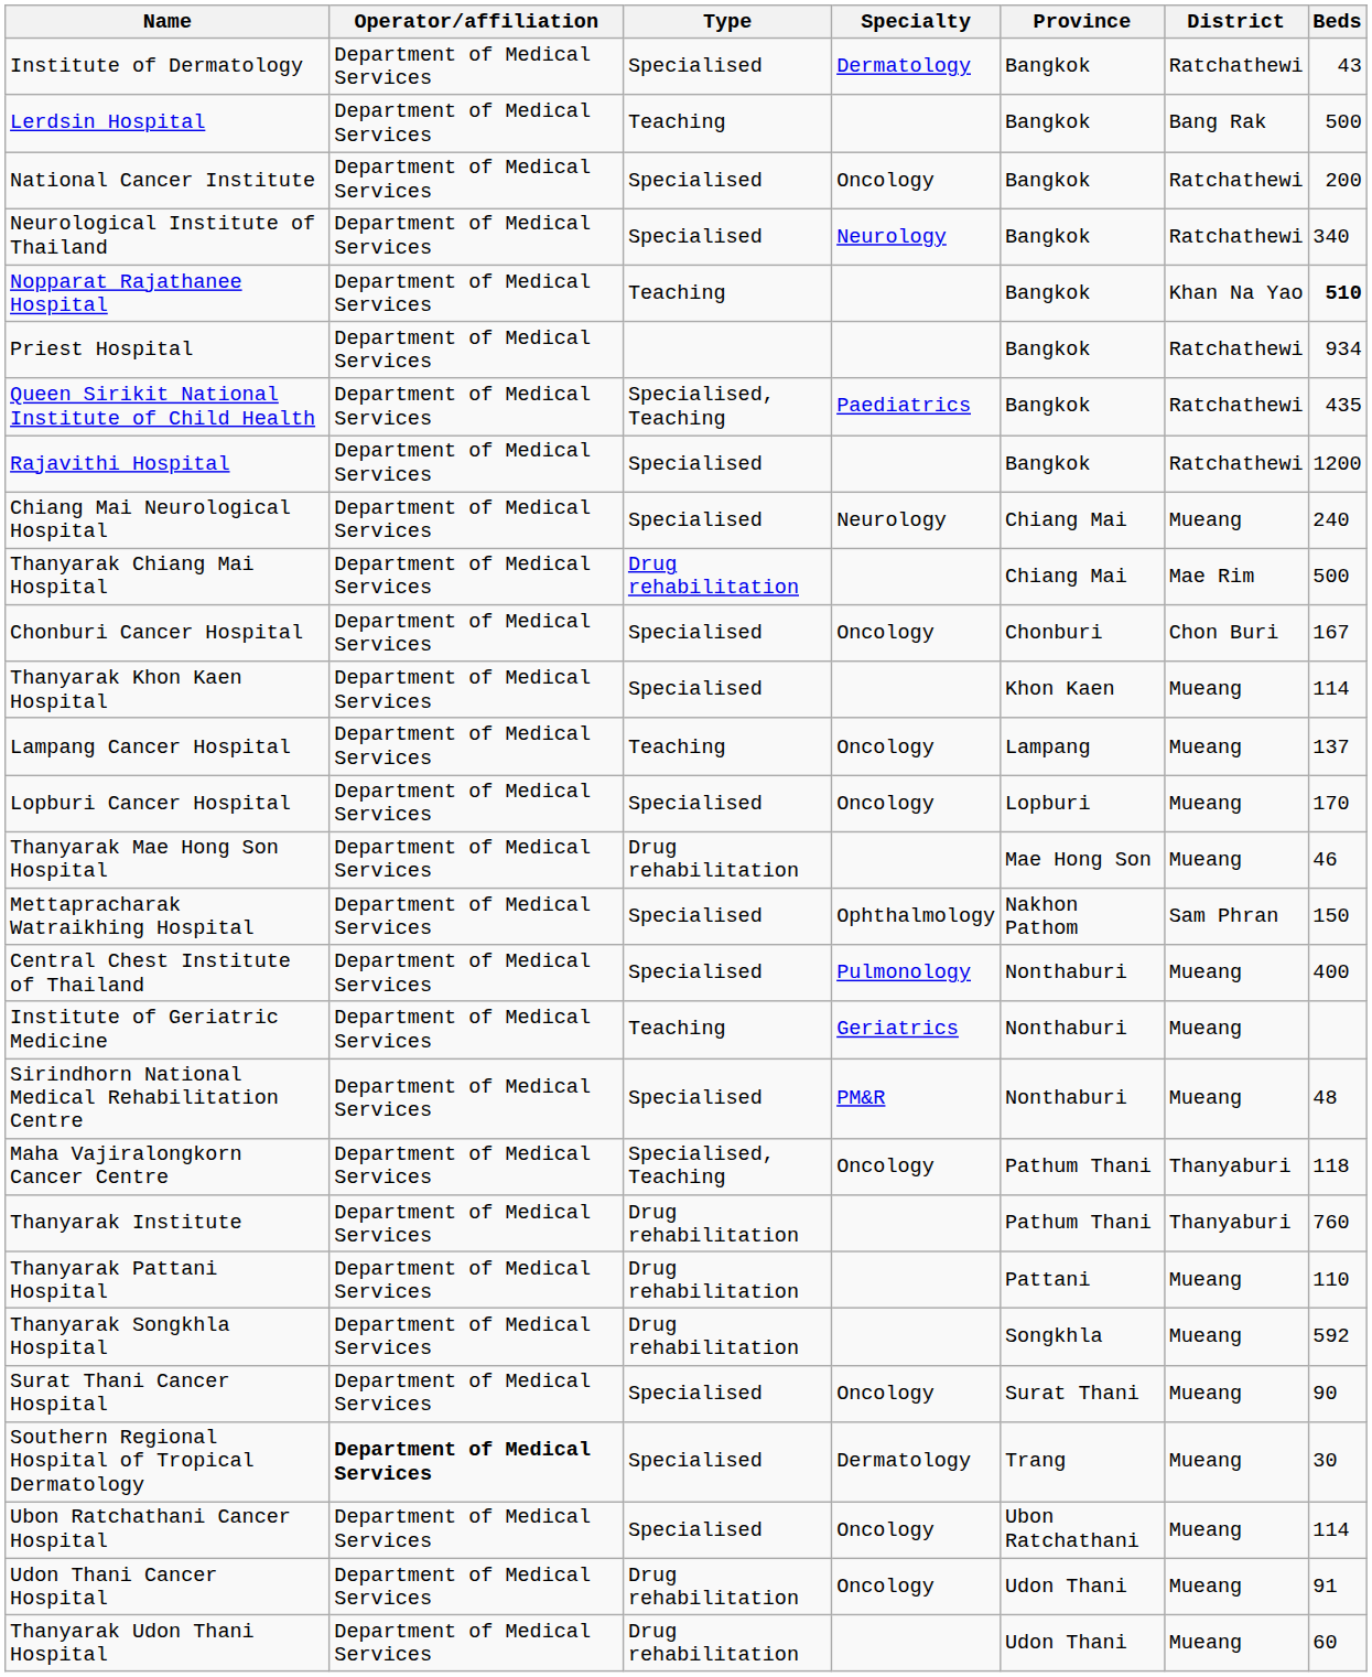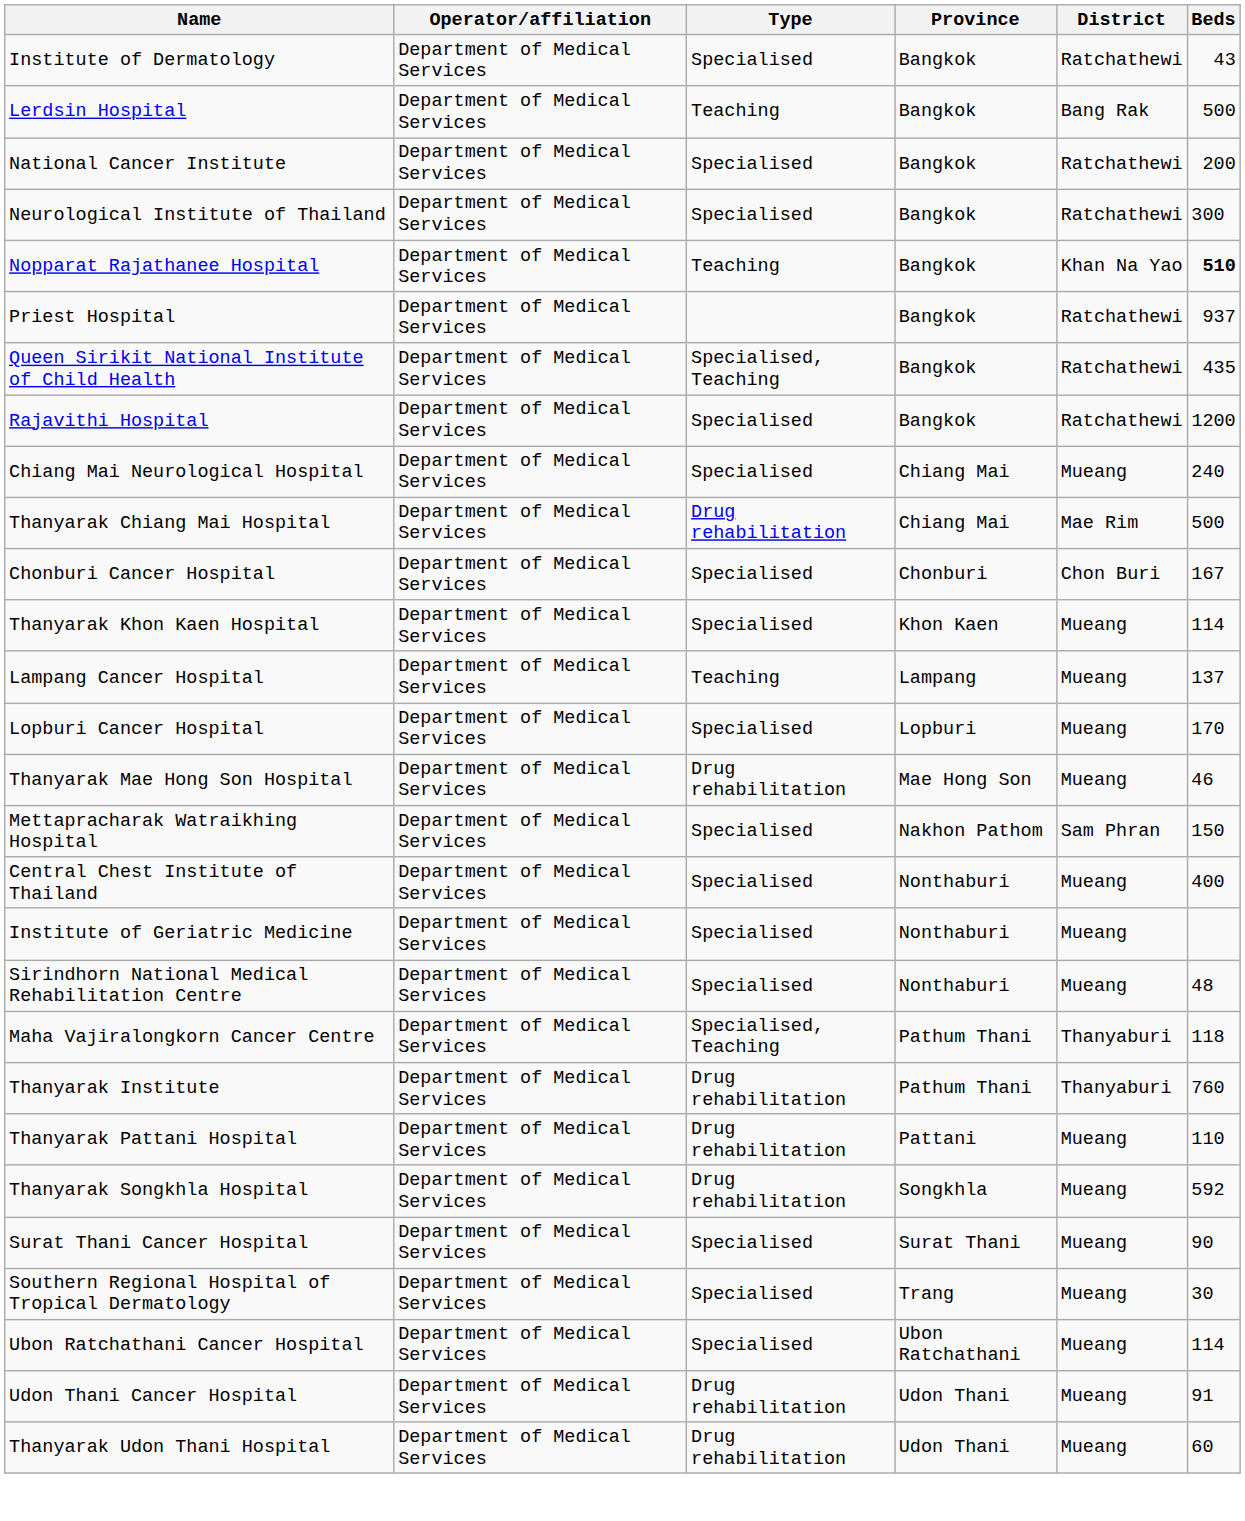 <table class="wikitable sortable">
 <tr>
 <th>Name</th>
 <th>Operator/affiliation</th>
 <th>Type</th>
-<th>Specialty</th>
 <th>Province</th>
 <th>District</th>
 <th>Beds</th>
 </tr>
 <tr>
 <td>Institute of Dermatology</td>
 <td>Department of Medical Services</td>
 <td>Specialised</td>
-<td><a href='#'>Dermatology</a></td>
 <td>Bangkok</td>
 <td>Ratchathewi</td>
 <td align="right">43</td>
 </tr>
 <tr>
 <td><a href='#'>Lerdsin Hospital</a></td>
 <td>Department of Medical Services</td>
 <td>Teaching</td>
-<td></td>
 <td>Bangkok</td>
 <td>Bang Rak</td>
 <td align="right">500</td>
 </tr>
 <tr>
 <td>National Cancer Institute</td>
 <td>Department of Medical Services</td>
 <td>Specialised</td>
-<td>Oncology</td>
 <td>Bangkok</td>
 <td>Ratchathewi</td>
 <td align="right">200</td>
 </tr>
 <tr>
 <td>Neurological Institute of Thailand</td>
 <td>Department of Medical Services</td>
 <td>Specialised</td>
-<td><a href='#'>Neurology</a></td>
 <td>Bangkok</td>
 <td>Ratchathewi</td>
-<td>340</td>
+<td>300</td>
 </tr>
 <tr>
 <td><a href='#'>Nopparat Rajathanee Hospital</a></td>
 <td>Department of Medical Services</td>
 <td>Teaching</td>
-<td></td>
 <td>Bangkok</td>
 <td>Khan Na Yao</td>
 <td align="right"><strong>510</strong></td>
 </tr>
 <tr>
 <td>Priest Hospital</td>
 <td>Department of Medical Services</td>
 <td></td>
-<td></td>
 <td>Bangkok</td>
 <td>Ratchathewi</td>
-<td align="right">934</td>
+<td align="right">937</td>
 </tr>
 <tr>
 <td><a href='#'>Queen Sirikit National Institute of Child Health</a></td>
 <td>Department of Medical Services</td>
 <td>Specialised, Teaching</td>
-<td><a href='#'>Paediatrics</a></td>
 <td>Bangkok</td>
 <td>Ratchathewi</td>
 <td align="right">435</td>
 </tr>
 <tr>
 <td><a href='#'>Rajavithi Hospital</a></td>
 <td>Department of Medical Services</td>
 <td>Specialised</td>
-<td></td>
 <td>Bangkok</td>
 <td>Ratchathewi</td>
 <td align="right">1200</td>
 </tr>
 <tr>
 <td>Chiang Mai Neurological Hospital</td>
 <td>Department of Medical Services</td>
 <td>Specialised</td>
-<td>Neurology</td>
 <td>Chiang Mai</td>
 <td>Mueang</td>
 <td>240</td>
 </tr>
 <tr>
 <td>Thanyarak Chiang Mai Hospital</td>
 <td>Department of Medical Services</td>
 <td><a href='#'>Drug rehabilitation</a></td>
-<td></td>
 <td>Chiang Mai</td>
 <td>Mae Rim</td>
 <td>500</td>
 </tr>
 <tr>
 <td>Chonburi Cancer Hospital</td>
 <td>Department of Medical Services</td>
 <td>Specialised</td>
-<td>Oncology</td>
 <td>Chonburi</td>
 <td>Chon Buri</td>
 <td>167</td>
 </tr>
 <tr>
 <td>Thanyarak Khon Kaen Hospital</td>
 <td>Department of Medical Services</td>
 <td>Specialised</td>
-<td></td>
 <td>Khon Kaen</td>
 <td>Mueang</td>
 <td>114</td>
 </tr>
 <tr>
 <td>Lampang Cancer Hospital</td>
 <td>Department of Medical Services</td>
 <td>Teaching</td>
-<td>Oncology</td>
 <td>Lampang</td>
 <td>Mueang</td>
 <td>137</td>
 </tr>
 <tr>
 <td>Lopburi Cancer Hospital</td>
 <td>Department of Medical Services</td>
 <td>Specialised</td>
-<td>Oncology</td>
 <td>Lopburi</td>
 <td>Mueang</td>
 <td>170</td>
 </tr>
 <tr>
 <td>Thanyarak Mae Hong Son Hospital</td>
 <td>Department of Medical Services</td>
 <td>Drug rehabilitation</td>
-<td></td>
 <td>Mae Hong Son</td>
 <td>Mueang</td>
 <td>46</td>
 </tr>
 <tr>
 <td>Mettapracharak Watraikhing Hospital</td>
 <td>Department of Medical Services</td>
 <td>Specialised</td>
-<td>Ophthalmology</td>
 <td>Nakhon Pathom</td>
 <td>Sam Phran</td>
 <td>150</td>
 </tr>
 <tr>
 <td>Central Chest Institute of Thailand</td>
 <td>Department of Medical Services</td>
 <td>Specialised</td>
-<td><a href='#'>Pulmonology</a></td>
 <td>Nonthaburi</td>
 <td>Mueang</td>
 <td>400</td>
 </tr>
 <tr>
 <td>Institute of Geriatric Medicine</td>
 <td>Department of Medical Services</td>
-<td>Teaching</td>
-<td><a href='#'>Geriatrics</a></td>
+<td>Specialised</td>
 <td>Nonthaburi</td>
 <td>Mueang</td>
 <td></td>
 </tr>
 <tr>
 <td>Sirindhorn National Medical Rehabilitation Centre</td>
 <td>Department of Medical Services</td>
 <td>Specialised</td>
-<td><a href='#'>PM&R</a></td>
 <td>Nonthaburi</td>
 <td>Mueang</td>
 <td>48</td>
 </tr>
 <tr>
 <td>Maha Vajiralongkorn Cancer Centre</td>
 <td>Department of Medical Services</td>
 <td>Specialised, Teaching</td>
-<td>Oncology</td>
 <td>Pathum Thani</td>
 <td>Thanyaburi</td>
 <td>118</td>
 </tr>
 <tr>
 <td>Thanyarak Institute</td>
 <td>Department of Medical Services</td>
 <td>Drug rehabilitation</td>
-<td></td>
 <td>Pathum Thani</td>
 <td>Thanyaburi</td>
 <td>760</td>
 </tr>
 <tr>
 <td>Thanyarak Pattani Hospital</td>
 <td>Department of Medical Services</td>
 <td>Drug rehabilitation</td>
-<td></td>
 <td>Pattani</td>
 <td>Mueang</td>
 <td>110</td>
 </tr>
 <tr>
 <td>Thanyarak Songkhla Hospital</td>
 <td>Department of Medical Services</td>
 <td>Drug rehabilitation</td>
-<td></td>
 <td>Songkhla</td>
 <td>Mueang</td>
 <td>592</td>
 </tr>
 <tr>
 <td>Surat Thani Cancer Hospital</td>
 <td>Department of Medical Services</td>
 <td>Specialised</td>
-<td>Oncology</td>
 <td>Surat Thani</td>
 <td>Mueang</td>
 <td>90</td>
 </tr>
 <tr>
 <td>Southern Regional Hospital of Tropical Dermatology</td>
-<td><strong>Department of Medical Services</strong></td>
+<td>Department of Medical Services</td>
 <td>Specialised</td>
-<td>Dermatology</td>
 <td>Trang</td>
 <td>Mueang</td>
 <td>30</td>
 </tr>
 <tr>
 <td>Ubon Ratchathani Cancer Hospital</td>
 <td>Department of Medical Services</td>
 <td>Specialised</td>
-<td>Oncology</td>
 <td>Ubon Ratchathani</td>
 <td>Mueang</td>
 <td>114</td>
 </tr>
 <tr>
 <td>Udon Thani Cancer Hospital</td>
 <td>Department of Medical Services</td>
 <td>Drug rehabilitation</td>
-<td>Oncology</td>
 <td>Udon Thani</td>
 <td>Mueang</td>
 <td>91</td>
 </tr>
 <tr>
 <td>Thanyarak Udon Thani Hospital</td>
 <td>Department of Medical Services</td>
 <td>Drug rehabilitation</td>
-<td></td>
 <td>Udon Thani</td>
 <td>Mueang</td>
 <td>60</td>
 </tr>
 </table>
